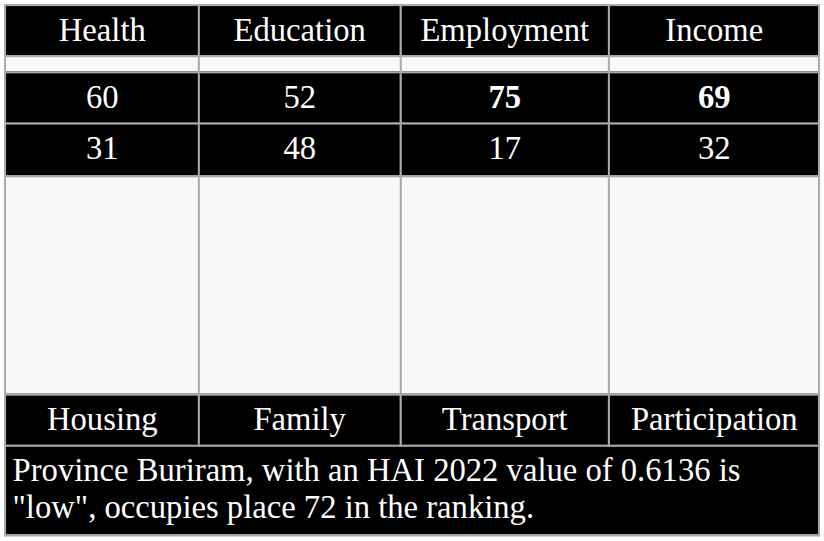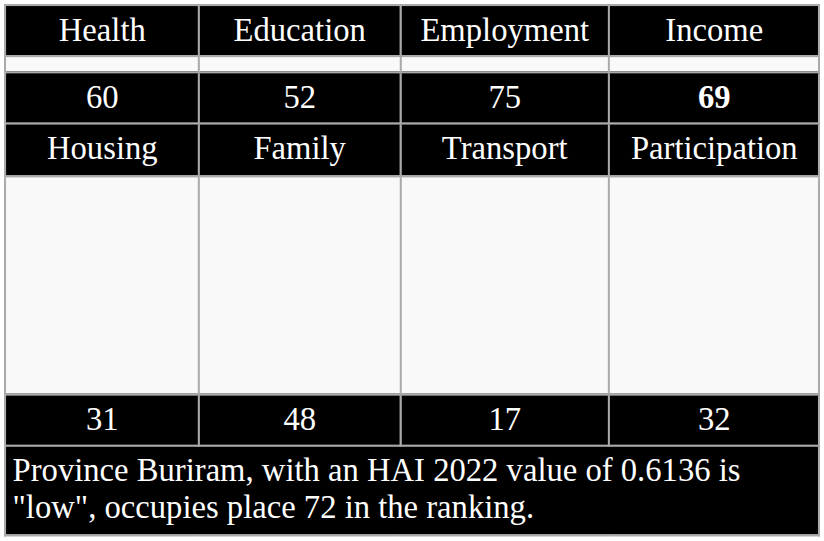 <table class="wikitable floatright" style="width:400px;">
 <tr>
 <td style="text-align:center; width:100px; background:black; color:white;">Health</td>
 <td style="text-align:center; width:100px; background:black; color:white;">Education</td>
 <td style="text-align:center; width:100px; background:black; color:white;">Employment</td>
 <td style="text-align:center; width:100px; background:black; color:white;">Income</td>
 </tr>
 <tr>
 <td></td>
 <td></td>
 <td></td>
 <td></td>
 </tr>
 <tr>
 <td style="text-align:center; background:black; color:white;">60</td>
 <td style="text-align:center; background:black; color:white;">52</td>
-<td style="text-align:center; background:black; color:white;"><strong>75</strong></td>
+<td style="text-align:center; background:black; color:white;">75</td>
 <td style="text-align:center; background:black; color:white;"><strong>69</strong></td>
+</tr>
+<tr>
+<td style="text-align:center; background:black; color:white;">Housing</td>
+<td style="text-align:center; background:black; color:white;">Family</td>
+<td style="text-align:center; background:black; color:white;">Transport</td>
+<td style="text-align:center; background:black; color:white;">Participation</td>
+</tr>
+<tr>
+<td style="height:100px;"></td>
+<td></td>
+<td></td>
+<td></td>
 </tr>
 <tr>
 <td style="text-align:center; background:black; color:white;">31</td>
 <td style="text-align:center; background:black; color:white;">48</td>
 <td style="text-align:center; background:black; color:white;">17</td>
 <td style="text-align:center; background:black; color:white;">32</td>
 </tr>
 <tr>
-<td style="height:100px;"></td>
-<td></td>
-<td></td>
-<td></td>
-</tr>
-<tr>
-<td style="text-align:center; background:black; color:white;">Housing</td>
-<td style="text-align:center; background:black; color:white;">Family</td>
-<td style="text-align:center; background:black; color:white;">Transport</td>
-<td style="text-align:center; background:black; color:white;">Participation</td>
-</tr>
-<tr>
 <td colspan="4"; style="background:black; color:white;">Province Buriram, with an HAI 2022 value of 0.6136 is "low", occupies place 72 in the ranking.</td>
 </tr>
 </table>
